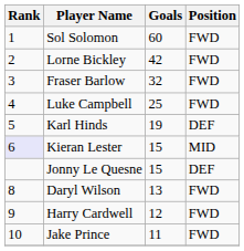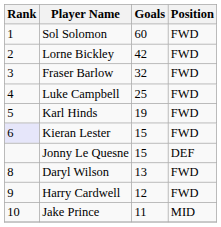 <table class="wikitable">
 <tr>
 <th>Rank</th>
 <th>Player Name</th>
 <th>Goals</th>
 <th>Position</th>
 </tr>
 <tr>
 <td>1</td>
 <td>Sol Solomon</td>
 <td>60</td>
 <td>FWD</td>
 </tr>
 <tr>
 <td>2</td>
 <td>Lorne Bickley</td>
 <td>42</td>
 <td>FWD</td>
 </tr>
 <tr>
 <td>3</td>
 <td>Fraser Barlow</td>
 <td>32</td>
 <td>FWD</td>
 </tr>
 <tr>
 <td>4</td>
 <td>Luke Campbell</td>
 <td>25</td>
 <td>FWD</td>
 </tr>
 <tr>
 <td>5</td>
 <td>Karl Hinds</td>
 <td>19</td>
-<td>DEF</td>
+<td>FWD</td>
 </tr>
 <tr>
 <td style="background: lavender;">6</td>
 <td>Kieran Lester</td>
 <td>15</td>
-<td>MID</td>
+<td>FWD</td>
 </tr>
 <tr>
 <td></td>
 <td>Jonny Le Quesne</td>
 <td>15</td>
 <td>DEF</td>
 </tr>
 <tr>
 <td>8</td>
 <td>Daryl Wilson</td>
 <td>13</td>
 <td>FWD</td>
 </tr>
 <tr>
 <td>9</td>
 <td>Harry Cardwell</td>
 <td>12</td>
 <td>FWD</td>
 </tr>
 <tr>
 <td>10</td>
 <td>Jake Prince</td>
 <td>11</td>
-<td>FWD</td>
+<td>MID</td>
 </tr>
 <tr>
 </tr>
 </table>
